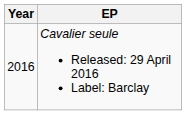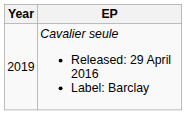 <table class="wikitable">
 <tr>
 <th style="text-align:center; width:10px;">Year</th>
 <th style="text-align:center; width:180px;">EP</th>
 </tr>
 <tr>
-<td style="text-align:center;">2016</td>
+<td style="text-align:center;">2019</td>
 <td><em>Cavalier seule</em><br><ul><li>Released: 29 April 2016</li><li>Label: Barclay</li></ul></td>
 </tr>
 </table>
